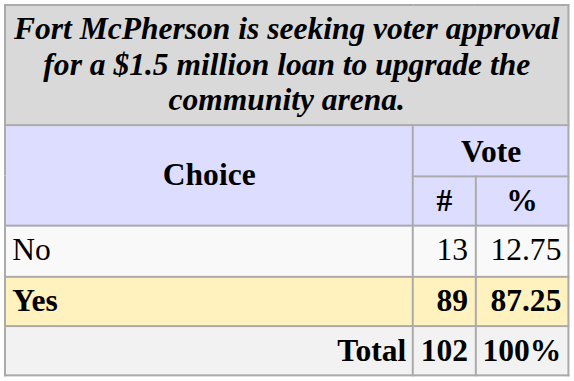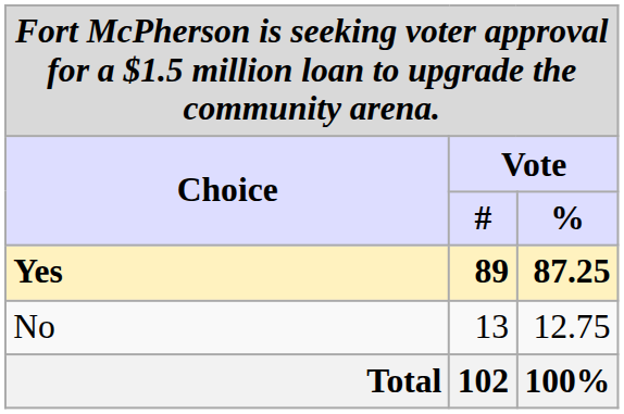 <table class="wikitable">
 <tr>
 <th colspan="3" width="200px" style="background:#d9d9d9;"><em>Fort McPherson is seeking voter approval for a $1.5 million loan to upgrade the community arena.</em></th>
 </tr>
 <tr>
 <th rowspan="2" width="200px" style="background:#ddf;">Choice</th>
 <th colspan="2" width="50px" style="background:#ddf;">Vote</th>
 </tr>
 <tr>
 <th style="text-align:center;background:#ddf;">#</th>
 <th style="text-align:center;background:#ddf;">%</th>
 </tr>
 <tr>
+<td style="background:#fff2bf;"><strong>Yes</strong></td>
+<td style="text-align:right;background:#fff2bf;"><strong>89</strong></td>
+<td style="text-align:right;background:#fff2bf;"><strong>87.25</strong></td>
+</tr>
+<tr>
 <td style="text-align:left;">No</td>
 <td style="text-align:right;">13</td>
 <td style="text-align:right;">12.75</td>
-</tr>
-<tr>
-<td style="background:#fff2bf;"><strong>Yes</strong></td>
-<td style="text-align:right;background:#fff2bf;"><strong>89</strong></td>
-<td style="text-align:right;background:#fff2bf;"><strong>87.25</strong></td>
 </tr>
 <tr>
 <td style="text-align:right;background-color:#f2f2f2;"><strong>Total</strong></td>
 <td style="text-align:right;background-color:#f2f2f2;"><strong>102</strong></td>
 <td style="text-align:center;background-color:#f2f2f2;"><strong>100%</strong></td>
 </tr>
 </table>
